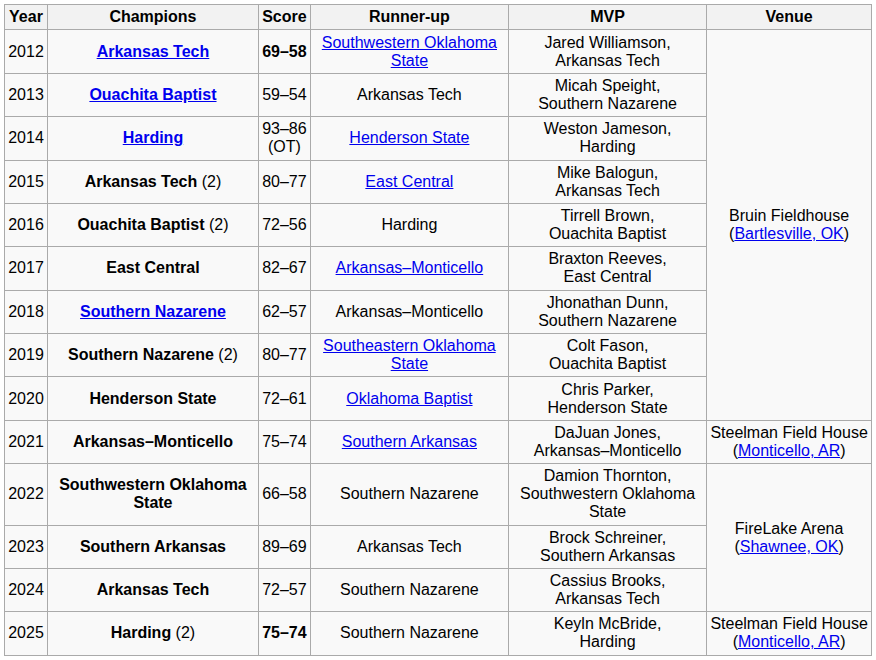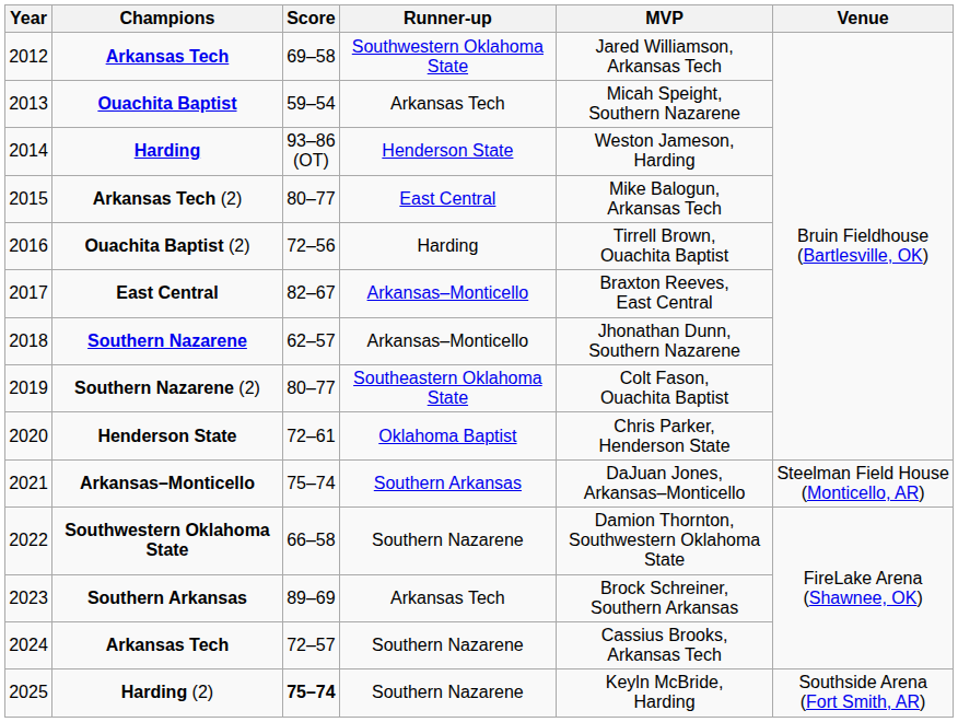 <table class="wikitable" style=text-align:center>
 <tr>
 <th>Year</th>
 <th>Champions</th>
 <th>Score</th>
 <th>Runner-up</th>
 <th>MVP</th>
 <th>Venue</th>
 </tr>
 <tr>
 <td>2012</td>
 <td><strong><a href='#'>Arkansas Tech</a></strong></td>
-<td><strong>69–58</strong></td>
+<td>69–58</td>
 <td><a href='#'>Southwestern Oklahoma State</a></td>
 <td>Jared Williamson,<br>Arkansas Tech</td>
 <td rowspan=9>Bruin Fieldhouse<br>(<a href='#'>Bartlesville, OK</a>)</td>
 </tr>
 <tr>
 <td>2013</td>
 <td><strong><a href='#'>Ouachita Baptist</a></strong></td>
 <td>59–54</td>
 <td>Arkansas Tech</td>
 <td>Micah Speight,<br>Southern Nazarene</td>
 </tr>
 <tr>
 <td>2014</td>
 <td><strong><a href='#'>Harding</a></strong></td>
 <td>93–86<br>(OT)</td>
 <td><a href='#'>Henderson State</a></td>
 <td>Weston Jameson,<br>Harding</td>
 </tr>
 <tr>
 <td>2015</td>
 <td><strong>Arkansas Tech</strong> (2)</td>
 <td>80–77</td>
 <td><a href='#'>East Central</a></td>
 <td>Mike Balogun,<br>Arkansas Tech</td>
 </tr>
 <tr>
 <td>2016</td>
 <td><strong>Ouachita Baptist</strong> (2)</td>
 <td>72–56</td>
 <td>Harding</td>
 <td>Tirrell Brown,<br>Ouachita Baptist</td>
 </tr>
 <tr>
 <td>2017</td>
 <td><strong>East Central</strong></td>
 <td>82–67</td>
 <td><a href='#'>Arkansas–Monticello</a></td>
 <td>Braxton Reeves,<br>East Central</td>
 </tr>
 <tr>
 <td>2018</td>
 <td><strong><a href='#'>Southern Nazarene</a></strong></td>
 <td>62–57</td>
 <td>Arkansas–Monticello</td>
 <td>Jhonathan Dunn,<br>Southern Nazarene</td>
 </tr>
 <tr>
 <td>2019</td>
 <td><strong>Southern Nazarene</strong> (2)</td>
 <td>80–77</td>
 <td><a href='#'>Southeastern Oklahoma State</a></td>
 <td>Colt Fason,<br>Ouachita Baptist</td>
 </tr>
 <tr>
 <td>2020</td>
 <td><strong>Henderson State</strong></td>
 <td>72–61</td>
 <td><a href='#'>Oklahoma Baptist</a></td>
 <td>Chris Parker,<br>Henderson State</td>
 </tr>
 <tr>
 <td>2021</td>
 <td><strong>Arkansas–Monticello</strong></td>
 <td>75–74</td>
 <td><a href='#'>Southern Arkansas</a></td>
 <td>DaJuan Jones,<br>Arkansas–Monticello</td>
 <td nowrap>Steelman Field House<br>(<a href='#'>Monticello, AR</a>)</td>
 </tr>
 <tr>
 <td>2022</td>
 <td><strong>Southwestern Oklahoma State</strong></td>
 <td>66–58</td>
 <td>Southern Nazarene</td>
 <td>Damion Thornton,<br>Southwestern Oklahoma State</td>
 <td rowspan=3>FireLake Arena<br>(<a href='#'>Shawnee, OK</a>)</td>
 </tr>
 <tr>
 <td>2023</td>
 <td><strong>Southern Arkansas</strong></td>
 <td>89–69</td>
 <td>Arkansas Tech</td>
 <td>Brock Schreiner,<br>Southern Arkansas</td>
 </tr>
 <tr>
 <td>2024</td>
 <td><strong>Arkansas Tech</strong></td>
 <td>72–57</td>
 <td>Southern Nazarene</td>
 <td>Cassius Brooks,<br>Arkansas Tech</td>
 </tr>
 <tr>
 <td>2025</td>
 <td><strong>Harding</strong> (2)</td>
 <td><strong>75–74</strong></td>
 <td>Southern Nazarene</td>
 <td>Keyln McBride,<br>Harding</td>
-<td nowrap>Steelman Field House<br>(<a href='#'>Monticello, AR</a>)</td>
+<td>Southside Arena<br>(<a href='#'>Fort Smith, AR</a>)</td>
 </tr>
 </table>
